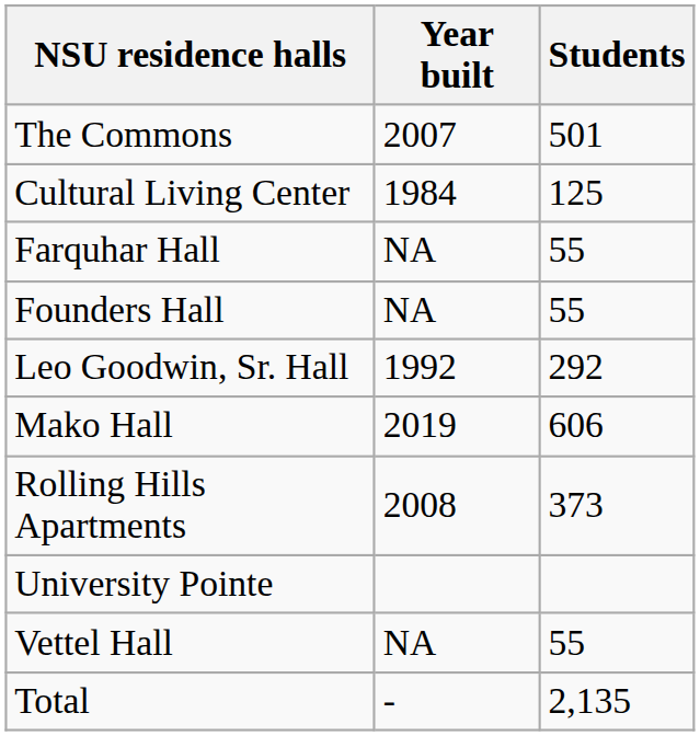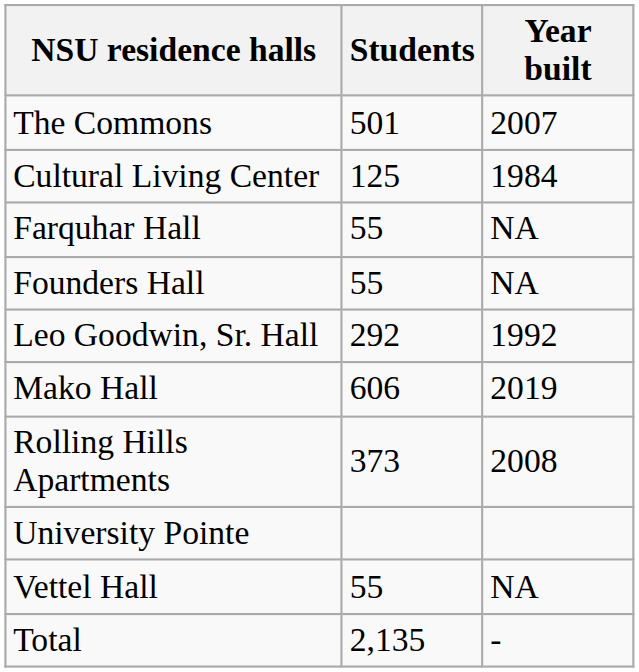 <table class="wikitable" style="width:300px; float:right; margin:10px">
 <tr>
 <th>NSU residence halls</th>
+<th>Students</th>
 <th>Year built</th>
-<th>Students</th>
 </tr>
 <tr>
 <td>The Commons</td>
+<td>501</td>
 <td>2007</td>
-<td>501</td>
 </tr>
 <tr>
 <td>Cultural Living Center</td>
+<td>125</td>
 <td>1984</td>
-<td>125</td>
 </tr>
 <tr>
 <td>Farquhar Hall</td>
+<td>55</td>
 <td>NA</td>
-<td>55</td>
 </tr>
 <tr>
 <td>Founders Hall</td>
+<td>55</td>
 <td>NA</td>
-<td>55</td>
 </tr>
 <tr>
 <td>Leo Goodwin, Sr. Hall</td>
+<td>292</td>
 <td>1992</td>
-<td>292</td>
 </tr>
 <tr>
 <td>Mako Hall</td>
+<td>606</td>
 <td>2019</td>
-<td>606</td>
 </tr>
 <tr>
 <td>Rolling Hills Apartments</td>
+<td>373</td>
 <td>2008</td>
-<td>373</td>
 </tr>
 <tr>
 <td>University Pointe</td>
 <td></td>
 <td></td>
 </tr>
 <tr>
 <td>Vettel Hall</td>
+<td>55</td>
 <td>NA</td>
-<td>55</td>
 </tr>
 <tr>
 <td>Total</td>
+<td>2,135</td>
 <td>-</td>
-<td>2,135</td>
 </tr>
 </table>
